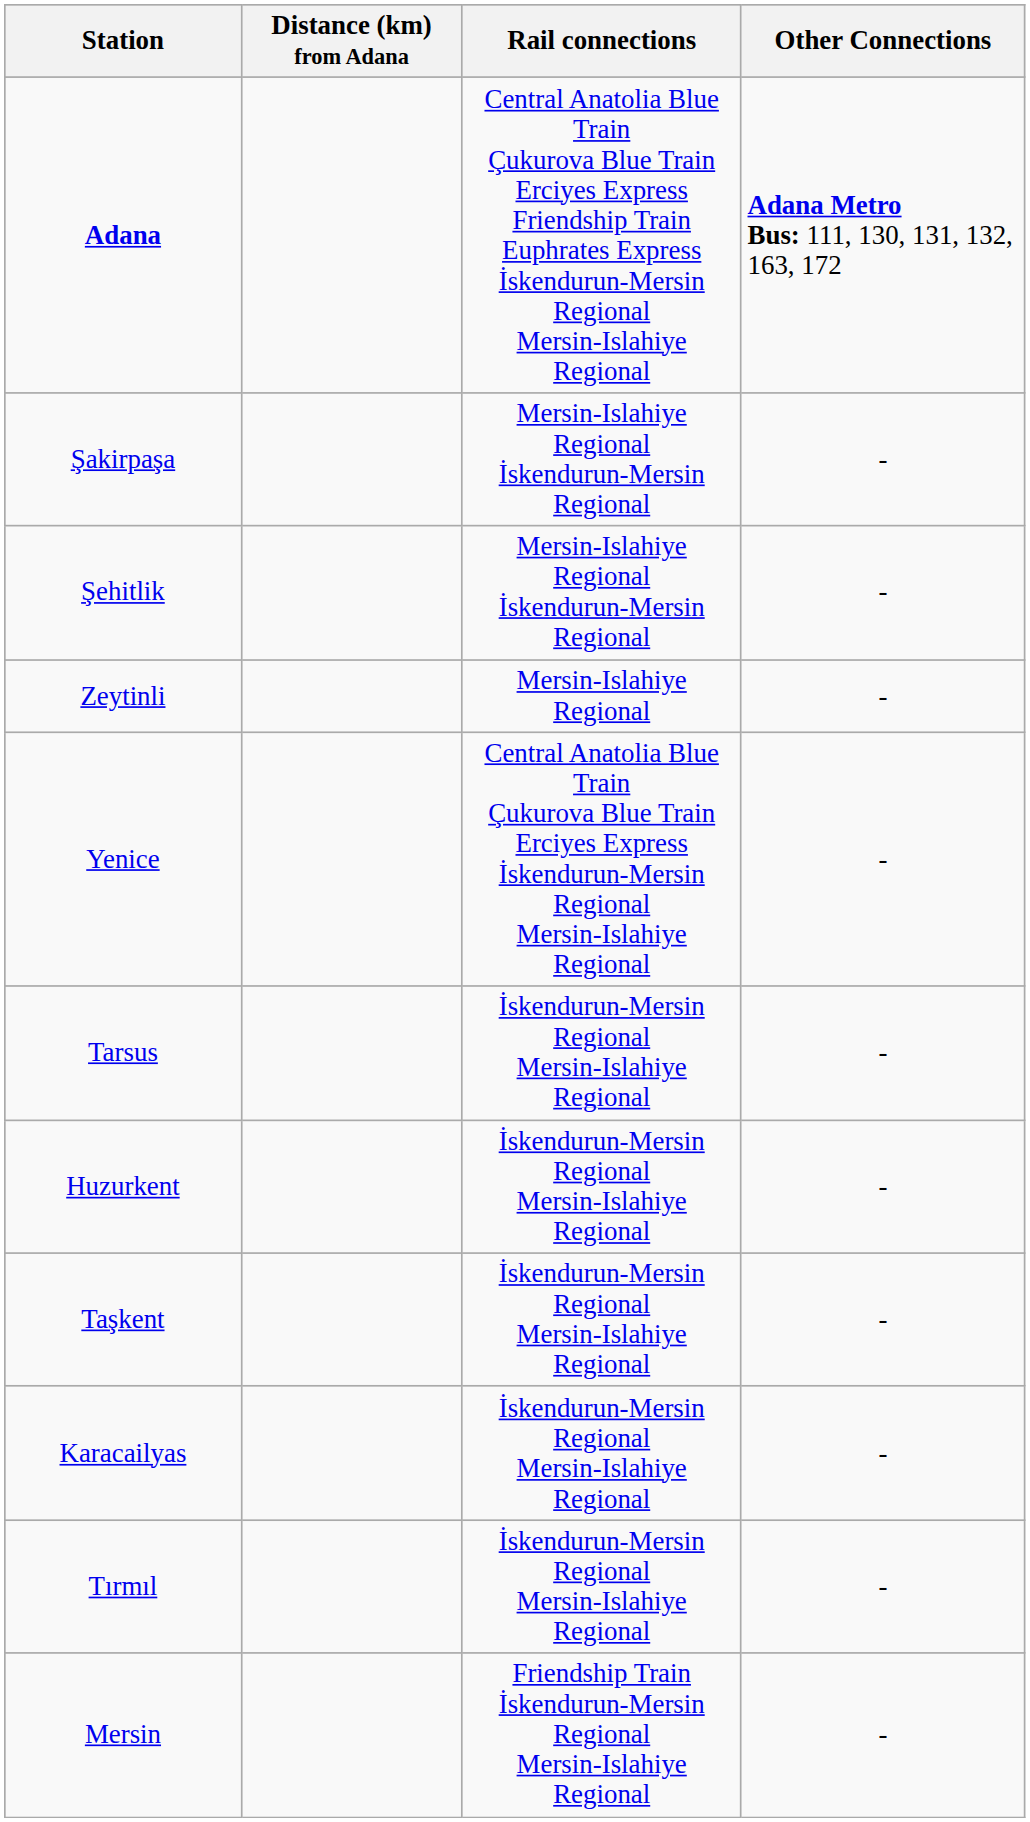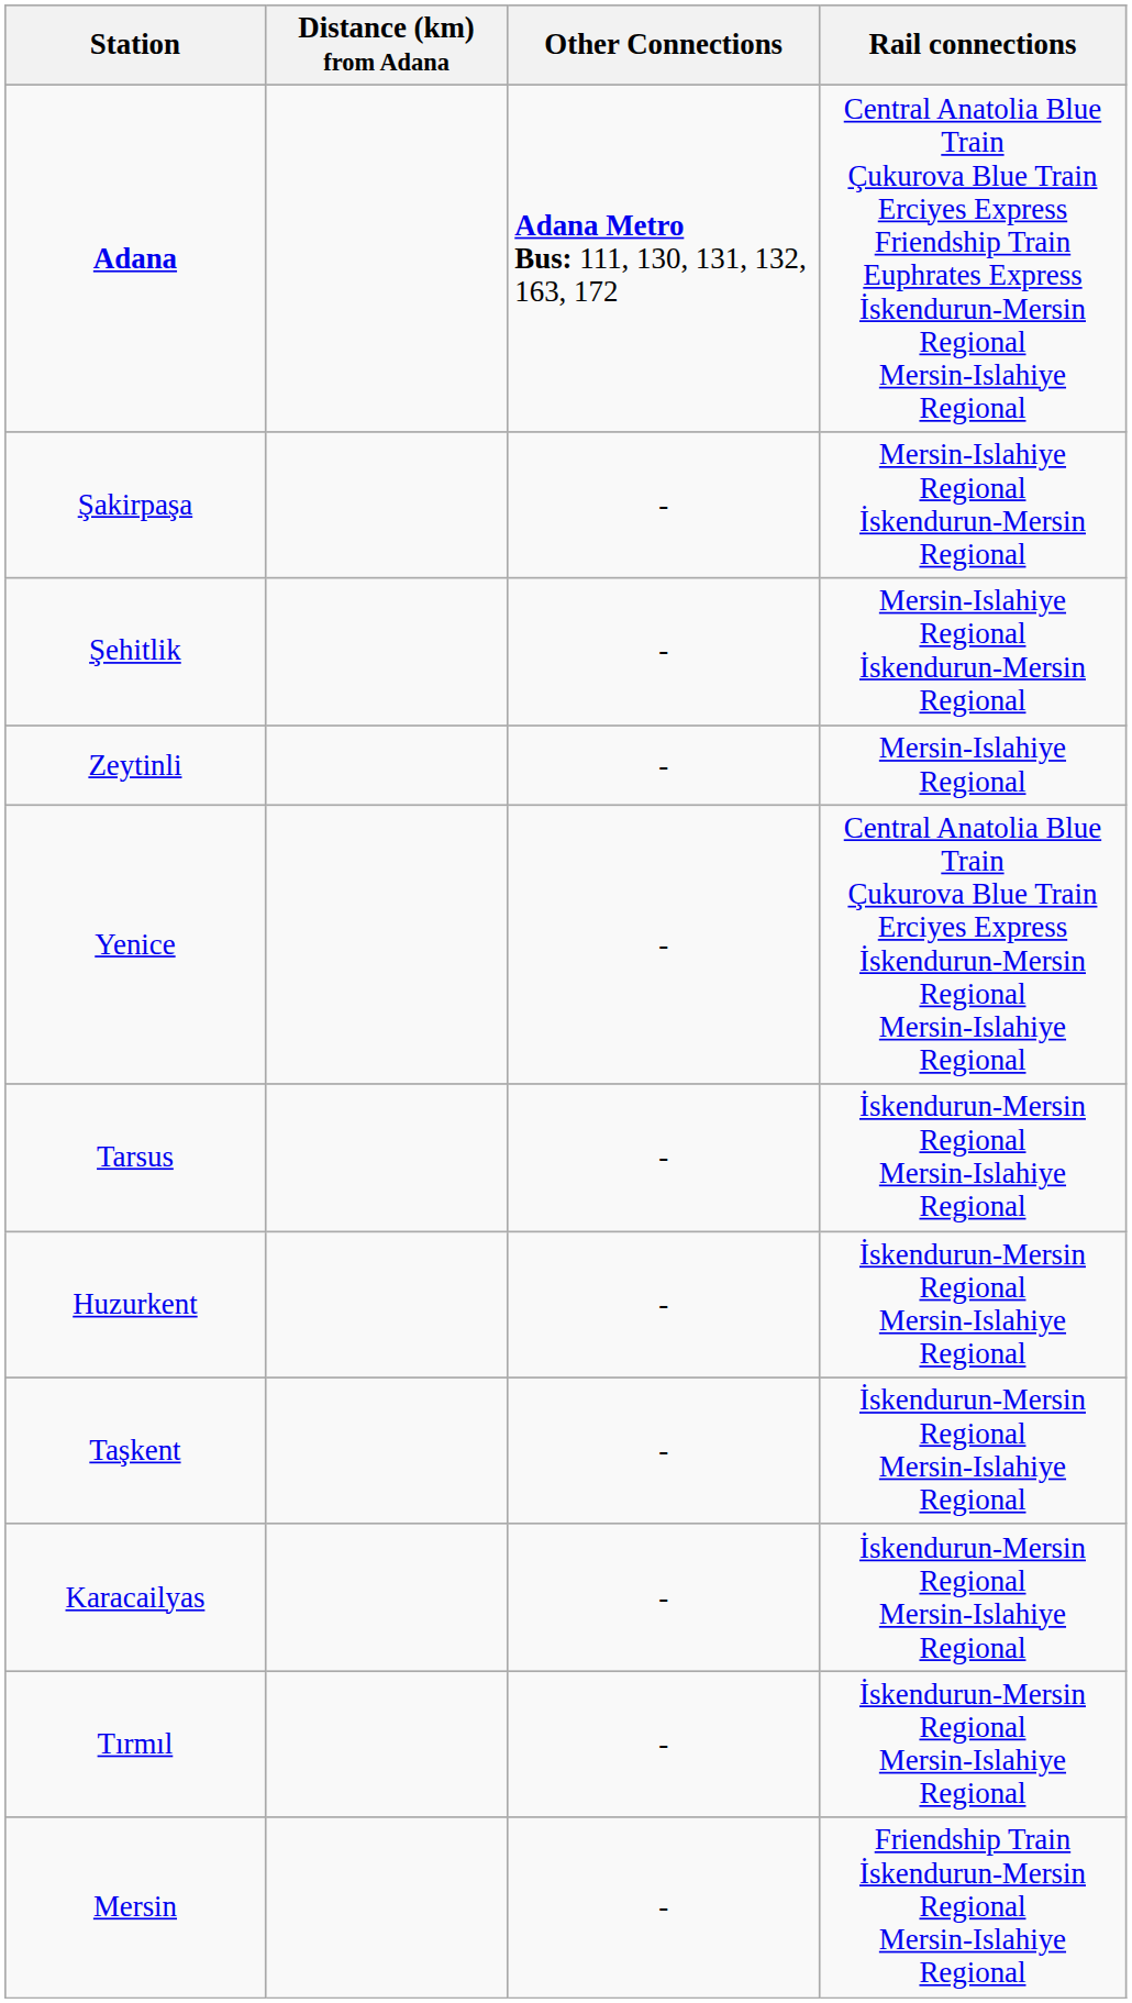 <table class="wikitable">
 <tr>
 <th width=200>Station</th>
 <th width=200>Distance (km)<br><small><strong>from Adana</strong></small></th>
+<th width=250>Other Connections</th>
 <th width=250>Rail connections</th>
-<th width=250>Other Connections</th>
 </tr>
 <tr>
 <td style="text-align: center;"><strong><a href='#'>Adana</a></strong></td>
 <td style="text-align: center;"></td>
+<td><strong><a href='#'>Adana Metro</a></strong><br><strong>Bus:</strong> 111, 130, 131, 132, 163, 172</td>
 <td style="text-align: center;"><a href='#'>Central Anatolia Blue Train</a><br><a href='#'>Çukurova Blue Train</a><br><a href='#'>Erciyes Express</a><br><a href='#'>Friendship Train</a><br><a href='#'>Euphrates Express</a><br><a href='#'>İskendurun-Mersin Regional</a><br><a href='#'>Mersin-Islahiye Regional</a></td>
-<td><strong><a href='#'>Adana Metro</a></strong><br><strong>Bus:</strong> 111, 130, 131, 132, 163, 172</td>
 </tr>
 <tr>
 <td style="text-align: center;"><a href='#'>Şakirpaşa</a></td>
 <td style="text-align: center;"></td>
+<td style="text-align: center;">-</td>
 <td style="text-align: center;"><a href='#'>Mersin-Islahiye Regional</a> <br> <a href='#'>İskendurun-Mersin Regional</a></td>
-<td style="text-align: center;">-</td>
 </tr>
 <tr>
 <td style="text-align: center;"><a href='#'>Şehitlik</a></td>
 <td style="text-align: center;"></td>
+<td style="text-align: center;">-</td>
 <td style="text-align: center;"><a href='#'>Mersin-Islahiye Regional</a> <br> <a href='#'>İskendurun-Mersin Regional</a></td>
-<td style="text-align: center;">-</td>
 </tr>
 <tr>
 <td style="text-align: center;"><a href='#'>Zeytinli</a></td>
 <td style="text-align: center;"></td>
+<td style="text-align: center;">-</td>
 <td style="text-align: center;"><a href='#'>Mersin-Islahiye Regional</a></td>
-<td style="text-align: center;">-</td>
 </tr>
 <tr>
 <td style="text-align: center;"><a href='#'>Yenice</a></td>
 <td style="text-align: center;"></td>
+<td style="text-align: center;">-</td>
 <td style="text-align: center;"><a href='#'>Central Anatolia Blue Train</a><br><a href='#'>Çukurova Blue Train</a><br><a href='#'>Erciyes Express</a> <br> <a href='#'>İskendurun-Mersin Regional</a><br><a href='#'>Mersin-Islahiye Regional</a></td>
-<td style="text-align: center;">-</td>
 </tr>
 <tr>
 <td style="text-align: center;"><a href='#'>Tarsus</a></td>
 <td style="text-align: center;"></td>
+<td style="text-align: center;">-</td>
 <td style="text-align: center;"><a href='#'>İskendurun-Mersin Regional</a><br><a href='#'>Mersin-Islahiye Regional</a></td>
-<td style="text-align: center;">-</td>
 </tr>
 <tr>
 <td style="text-align: center;"><a href='#'>Huzurkent</a></td>
 <td style="text-align: center;"></td>
+<td style="text-align: center;">-</td>
 <td style="text-align: center;"><a href='#'>İskendurun-Mersin Regional</a><br><a href='#'>Mersin-Islahiye Regional</a></td>
-<td style="text-align: center;">-</td>
 </tr>
 <tr>
 <td style="text-align: center;"><a href='#'>Taşkent</a></td>
 <td style="text-align: center;"></td>
+<td style="text-align: center;">-</td>
 <td style="text-align: center;"><a href='#'>İskendurun-Mersin Regional</a><br><a href='#'>Mersin-Islahiye Regional</a></td>
-<td style="text-align: center;">-</td>
 </tr>
 <tr>
 <td style="text-align: center;"><a href='#'>Karacailyas</a></td>
 <td style="text-align: center;"></td>
+<td style="text-align: center;">-</td>
 <td style="text-align: center;"><a href='#'>İskendurun-Mersin Regional</a><br><a href='#'>Mersin-Islahiye Regional</a></td>
-<td style="text-align: center;">-</td>
 </tr>
 <tr>
 <td style="text-align: center;"><a href='#'>Tırmıl</a></td>
 <td style="text-align: center;"></td>
+<td style="text-align: center;">-</td>
 <td style="text-align: center;"><a href='#'>İskendurun-Mersin Regional</a><br><a href='#'>Mersin-Islahiye Regional</a></td>
-<td style="text-align: center;">-</td>
 </tr>
 <tr>
 <td style="text-align: center;"><a href='#'>Mersin</a></td>
 <td style="text-align: center;"></td>
+<td style="text-align: center;">-</td>
 <td style="text-align: center;"><a href='#'>Friendship Train</a> <br> <a href='#'>İskendurun-Mersin Regional</a><br><a href='#'>Mersin-Islahiye Regional</a></td>
-<td style="text-align: center;">-</td>
 </tr>
 </table>
